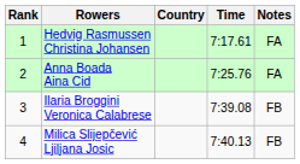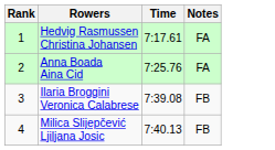 <table class="wikitable" style="text-align:center">
 <tr>
 <th>Rank</th>
 <th>Rowers</th>
-<th>Country</th>
 <th>Time</th>
 <th>Notes</th>
 </tr>
 <tr bgcolor=ccffcc>
 <td>1</td>
 <td align="left"><a href='#'>Hedvig Rasmussen</a><br><a href='#'>Christina Johansen</a></td>
-<td align="left"></td>
 <td>7:17.61</td>
 <td>FA</td>
 </tr>
 <tr bgcolor=ccffcc>
 <td>2</td>
 <td align="left"><a href='#'>Anna Boada</a><br><a href='#'>Aina Cid</a></td>
-<td align="left"></td>
 <td>7:25.76</td>
 <td>FA</td>
 </tr>
 <tr>
 <td>3</td>
 <td align="left"><a href='#'>Ilaria Broggini</a><br><a href='#'>Veronica Calabrese</a></td>
-<td align="left"></td>
 <td>7:39.08</td>
 <td>FB</td>
 </tr>
 <tr>
 <td>4</td>
 <td align="left"><a href='#'>Milica Slijepčević</a><br><a href='#'>Ljiljana Josic</a></td>
-<td align="left"></td>
 <td>7:40.13</td>
 <td>FB</td>
 </tr>
 </table>
